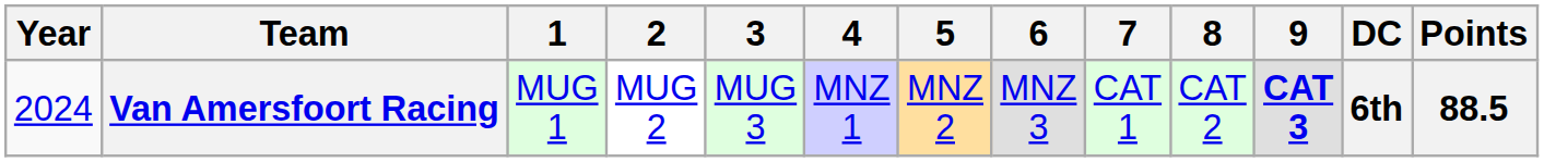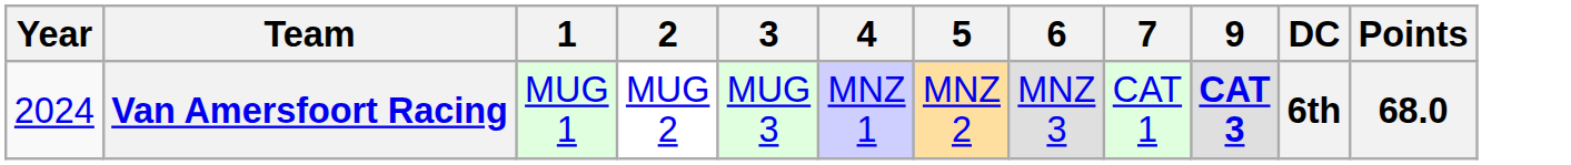 <table class="wikitable" style="text-align:center; font-size:85%">
 <tr>
 <th>Year</th>
 <th>Team</th>
 <th>1</th>
 <th>2</th>
 <th>3</th>
 <th>4</th>
 <th>5</th>
 <th>6</th>
 <th>7</th>
-<th>8</th>
 <th>9</th>
 <th>DC</th>
 <th>Points</th>
 </tr>
 <tr>
 <td><a href='#'>2024</a></td>
 <th nowrap><a href='#'>Van Amersfoort Racing</a></th>
 <td style="background:#DFFFDF;"><a href='#'>MUG<br>1</a><br></td>
 <td style="background:#FFFFFF;"><a href='#'>MUG<br>2</a><br></td>
 <td style="background:#DFFFDF;"><a href='#'>MUG<br>3</a><br></td>
 <td style="background:#CFCFFF;"><a href='#'>MNZ<br>1</a><br></td>
 <td style="background:#FFDF9F;"><a href='#'>MNZ<br>2</a><br></td>
 <td style="background:#DFDFDF;"><a href='#'>MNZ<br>3</a><br></td>
 <td style="background:#DFFFDF;"><a href='#'>CAT<br>1</a><br></td>
-<td style="background:#DFFFDF;"><a href='#'>CAT<br>2</a><br></td>
 <td style="background:#DFDFDF;"><strong><a href='#'>CAT<br>3</a><br></strong></td>
 <th style="background:#;">6th</th>
-<th style="background:#;">88.5</th>
+<th style="background:#;">68.0</th>
 </tr>
 </table>
